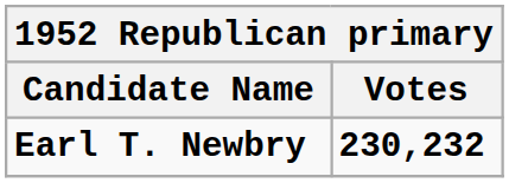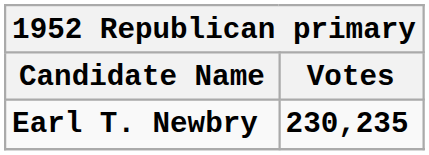 <table class="wikitable">
 <tr>
 <th colspan="3">1952 Republican primary</th>
 </tr>
 <tr>
 <th>Candidate Name</th>
 <th colspan="2">Votes </th>
 </tr>
 <tr>
 <td><strong>Earl T. Newbry </strong></td>
-<td><strong>230,232</strong></td>
+<td><strong>230,235</strong></td>
 </tr>
 <tr>
 </tr>
 </table>
